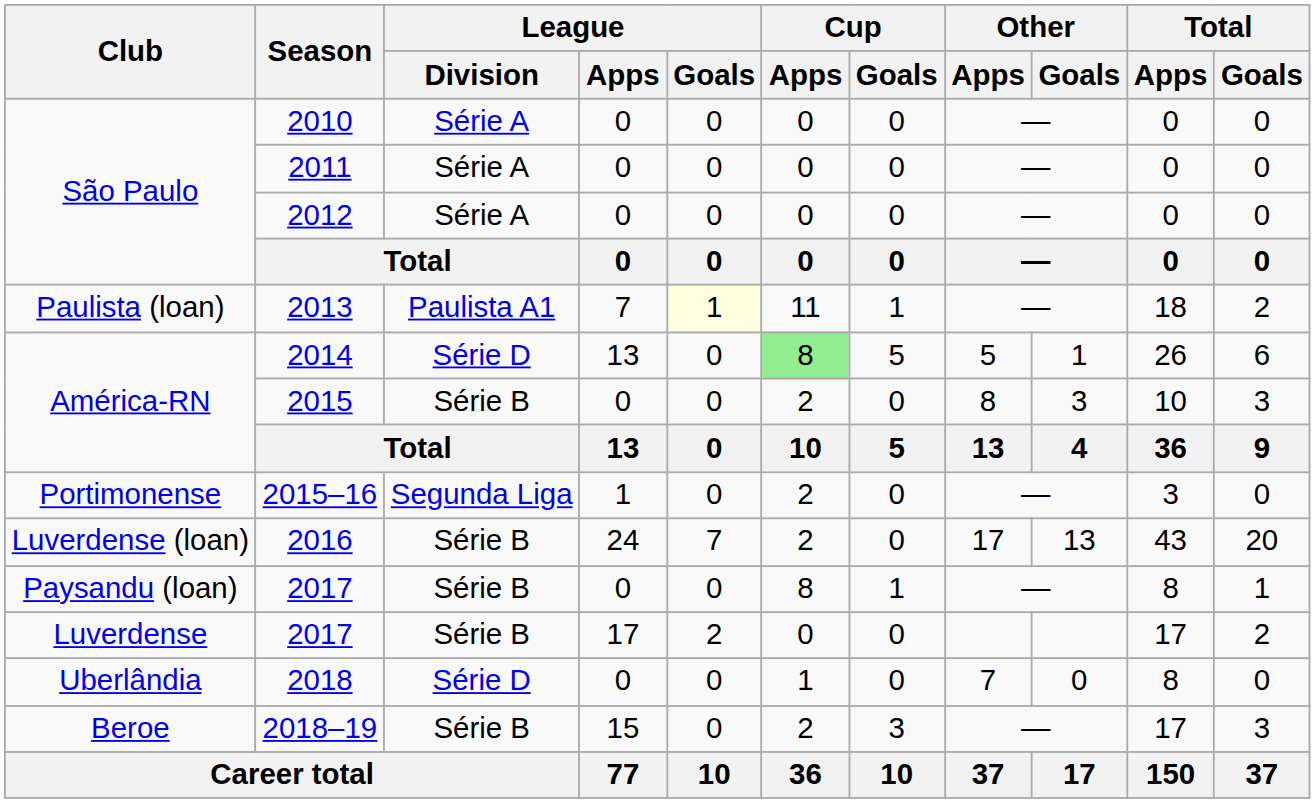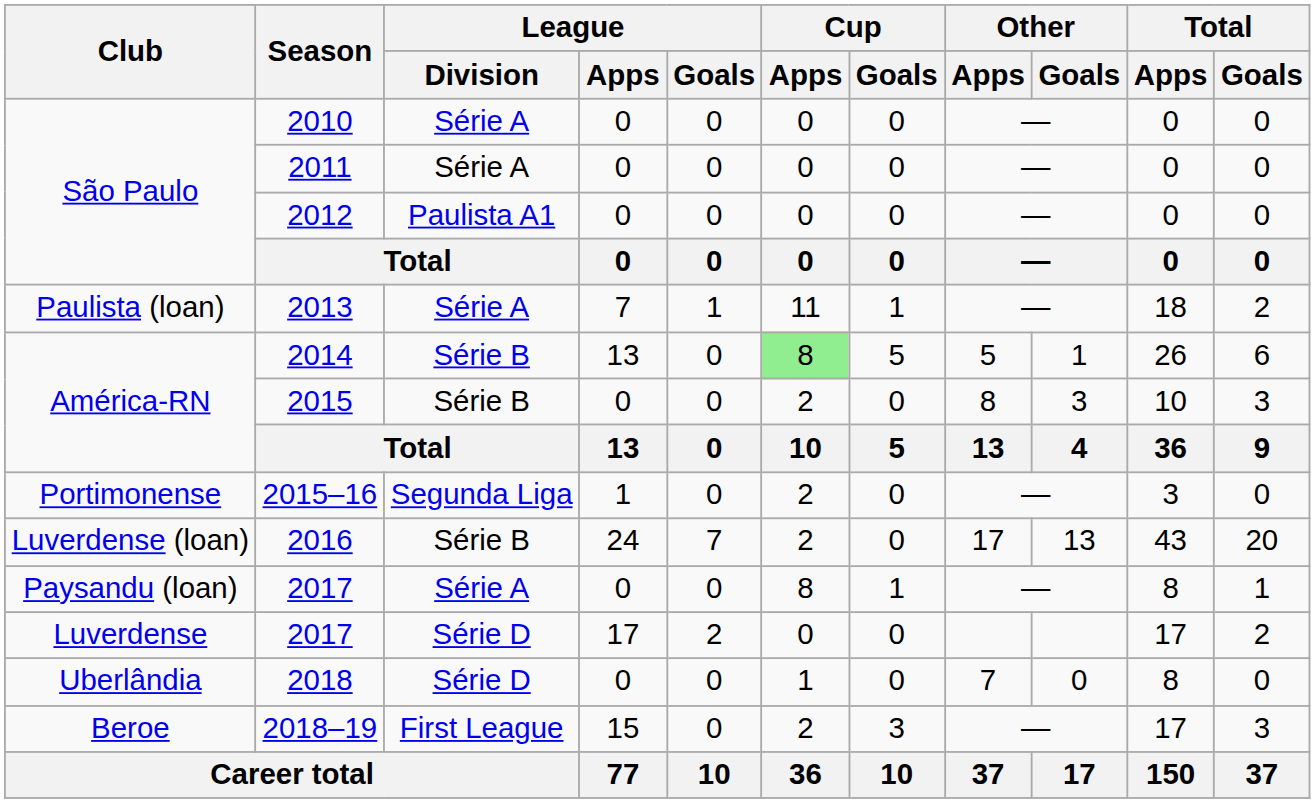 <table class="wikitable" style="text-align: center;">
 <tr>
 <th rowspan="2">Club</th>
 <th rowspan="2">Season</th>
 <th colspan="3">League</th>
 <th colspan="2">Cup</th>
 <th colspan="2">Other</th>
 <th colspan="2">Total</th>
 </tr>
 <tr>
 <th>Division</th>
 <th>Apps</th>
 <th>Goals</th>
 <th>Apps</th>
 <th>Goals</th>
 <th>Apps</th>
 <th>Goals</th>
 <th>Apps</th>
 <th>Goals</th>
 </tr>
 <tr>
 <td rowspan="4"><a href='#'>São Paulo</a></td>
 <td><a href='#'>2010</a></td>
 <td><a href='#'>Série A</a></td>
 <td>0</td>
 <td>0</td>
 <td>0</td>
 <td>0</td>
 <td colspan="2">—</td>
 <td>0</td>
 <td>0</td>
 </tr>
 <tr>
 <td><a href='#'>2011</a></td>
 <td>Série A</td>
 <td>0</td>
 <td>0</td>
 <td>0</td>
 <td>0</td>
 <td colspan="2">—</td>
 <td>0</td>
 <td>0</td>
 </tr>
 <tr>
 <td><a href='#'>2012</a></td>
-<td>Série A</td>
+<td><a href='#'>Paulista A1</a></td>
 <td>0</td>
 <td>0</td>
 <td>0</td>
 <td>0</td>
 <td colspan="2">—</td>
 <td>0</td>
 <td>0</td>
 </tr>
 <tr>
 <th colspan="2">Total</th>
 <th>0</th>
 <th>0</th>
 <th>0</th>
 <th>0</th>
 <th colspan="2">—</th>
 <th>0</th>
 <th>0</th>
 </tr>
 <tr>
 <td rowspan="1"><a href='#'>Paulista</a> (loan)</td>
 <td><a href='#'>2013</a></td>
-<td><a href='#'>Paulista A1</a></td>
+<td><a href='#'>Série A</a></td>
 <td>7</td>
-<td style="background: lightyellow;">1</td>
+<td>1</td>
 <td>11</td>
 <td>1</td>
 <td colspan="2">—</td>
 <td>18</td>
 <td>2</td>
 </tr>
 <tr>
 <td rowspan="3"><a href='#'>América-RN</a></td>
 <td><a href='#'>2014</a></td>
-<td><a href='#'>Série D</a></td>
+<td><a href='#'>Série B</a></td>
 <td>13</td>
 <td>0</td>
 <td style="background: lightgreen;">8</td>
 <td>5</td>
 <td>5</td>
 <td>1</td>
 <td>26</td>
 <td>6</td>
 </tr>
 <tr>
 <td><a href='#'>2015</a></td>
 <td>Série B</td>
 <td>0</td>
 <td>0</td>
 <td>2</td>
 <td>0</td>
 <td>8</td>
 <td>3</td>
 <td>10</td>
 <td>3</td>
 </tr>
 <tr>
 <th colspan="2">Total</th>
 <th>13</th>
 <th>0</th>
 <th>10</th>
 <th>5</th>
 <th>13</th>
 <th>4</th>
 <th>36</th>
 <th>9</th>
 </tr>
 <tr>
 <td rowspan="1"><a href='#'>Portimonense</a></td>
 <td><a href='#'>2015–16</a></td>
 <td><a href='#'>Segunda Liga</a></td>
 <td>1</td>
 <td>0</td>
 <td>2</td>
 <td>0</td>
 <td colspan="2">—</td>
 <td>3</td>
 <td>0</td>
 </tr>
 <tr>
 <td><a href='#'>Luverdense</a> (loan)</td>
 <td><a href='#'>2016</a></td>
 <td>Série B</td>
 <td>24</td>
 <td>7</td>
 <td>2</td>
 <td>0</td>
 <td>17</td>
 <td>13</td>
 <td>43</td>
 <td>20</td>
 </tr>
 <tr>
 <td><a href='#'>Paysandu</a> (loan)</td>
 <td><a href='#'>2017</a></td>
-<td>Série B</td>
+<td><a href='#'>Série A</a></td>
 <td>0</td>
 <td>0</td>
 <td>8</td>
 <td>1</td>
 <td colspan="2">—</td>
 <td>8</td>
 <td>1</td>
 </tr>
 <tr>
 <td><a href='#'>Luverdense</a></td>
 <td><a href='#'>2017</a></td>
-<td>Série B</td>
+<td><a href='#'>Série D</a></td>
 <td>17</td>
 <td>2</td>
 <td>0</td>
 <td>0</td>
 <td></td>
 <td></td>
 <td>17</td>
 <td>2</td>
 </tr>
 <tr>
 <td><a href='#'>Uberlândia</a></td>
 <td><a href='#'>2018</a></td>
 <td><a href='#'>Série D</a></td>
 <td>0</td>
 <td>0</td>
 <td>1</td>
 <td>0</td>
 <td>7</td>
 <td>0</td>
 <td>8</td>
 <td>0</td>
 </tr>
 <tr>
 <td><a href='#'>Beroe</a></td>
 <td><a href='#'>2018–19</a></td>
-<td>Série B</td>
+<td><a href='#'>First League</a></td>
 <td>15</td>
 <td>0</td>
 <td>2</td>
 <td>3</td>
 <td colspan="2">—</td>
 <td>17</td>
 <td>3</td>
 </tr>
 <tr>
 <th colspan="3">Career total</th>
 <th>77</th>
 <th>10</th>
 <th>36</th>
 <th>10</th>
 <th>37</th>
 <th>17</th>
 <th>150</th>
 <th>37</th>
 </tr>
 </table>
